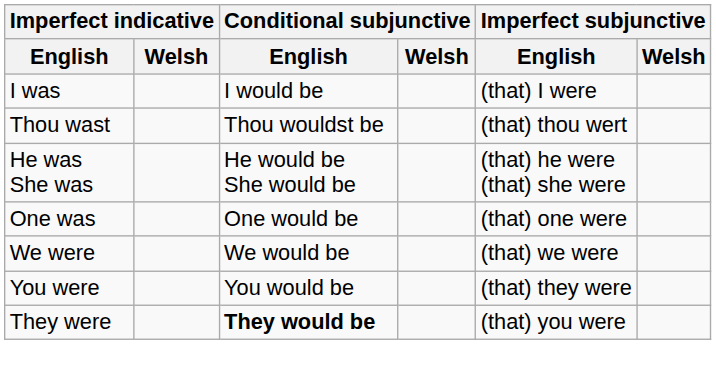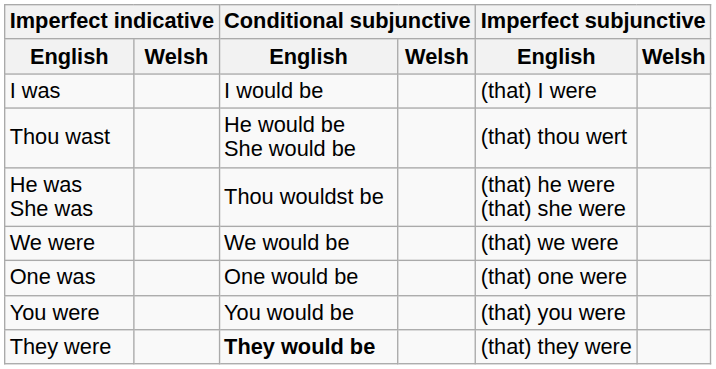 <table class="wikitable">
 <tr>
 <th colspan=2>Imperfect indicative</th>
 <th colspan=2>Conditional subjunctive</th>
 <th colspan=2>Imperfect subjunctive</th>
 </tr>
 <tr>
 <th>English</th>
 <th>Welsh</th>
 <th>English</th>
 <th>Welsh</th>
 <th>English</th>
 <th>Welsh</th>
 </tr>
 <tr>
 <td>I was</td>
 <td></td>
 <td>I would be</td>
 <td></td>
 <td>(that) I were</td>
 <td></td>
 </tr>
 <tr>
 <td>Thou wast</td>
 <td></td>
-<td>Thou wouldst be</td>
+<td>He would be<br>She would be</td>
 <td></td>
 <td>(that) thou wert</td>
 <td></td>
 </tr>
 <tr>
 <td>He was<br>She was</td>
 <td></td>
-<td>He would be<br>She would be</td>
+<td>Thou wouldst be</td>
 <td></td>
 <td>(that) he were<br>(that) she were</td>
+<td></td>
+</tr>
+<tr>
+<td>We were</td>
+<td></td>
+<td>We would be</td>
+<td></td>
+<td>(that) we were</td>
 <td></td>
 </tr>
 <tr>
 <td>One was</td>
 <td></td>
 <td>One would be</td>
 <td></td>
 <td>(that) one were</td>
 <td></td>
 </tr>
 <tr>
-<td>We were</td>
-<td></td>
-<td>We would be</td>
-<td></td>
-<td>(that) we were</td>
-<td></td>
-</tr>
-<tr>
 <td>You were</td>
 <td></td>
 <td>You would be</td>
 <td></td>
-<td>(that) they were</td>
+<td>(that) you were</td>
 <td></td>
 </tr>
 <tr>
 <td>They were</td>
 <td></td>
 <td><strong>They would be</strong></td>
 <td></td>
-<td>(that) you were</td>
+<td>(that) they were</td>
 <td></td>
 </tr>
 </table>
